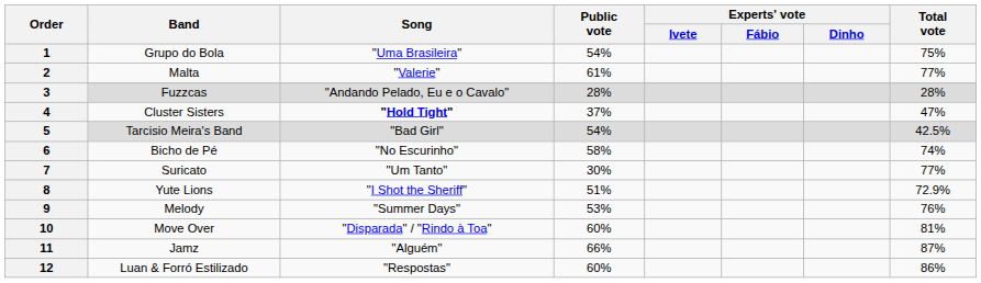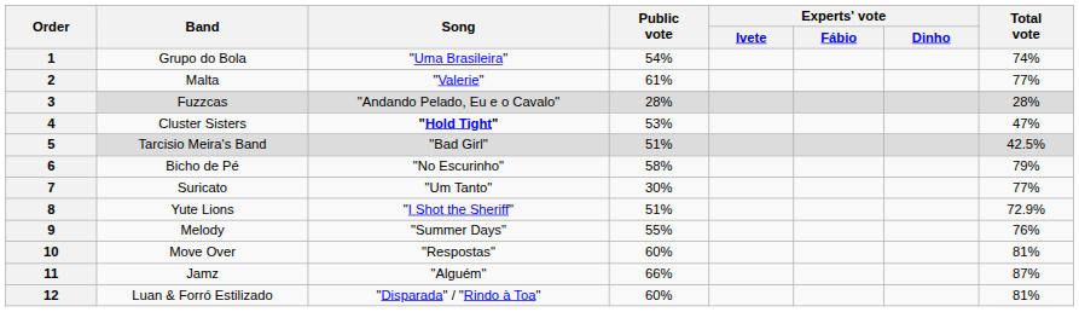 <table class="wikitable" style="text-align: center;width:100%;">
 <tr>
 <th width="010" rowspan=2>Order</th>
 <th width="110" rowspan=2>Band</th>
 <th width="160" rowspan=2>Song</th>
 <th width="040" rowspan=2>Public<br>vote</th>
 <th width="120" colspan=3>Experts' vote</th>
 <th width="040" rowspan=2>Total<br>vote</th>
 </tr>
 <tr>
 <th width="40"><a href='#'>Ivete</a></th>
 <th width="40"><a href='#'>Fábio</a></th>
 <th width="40"><a href='#'>Dinho</a></th>
 </tr>
 <tr>
 <th>1</th>
 <td>Grupo do Bola</td>
 <td>"<a href='#'>Uma Brasileira</a>"</td>
 <td>54%</td>
 <td></td>
 <td></td>
 <td></td>
-<td>75%</td>
+<td>74%</td>
 </tr>
 <tr>
 <th>2</th>
 <td>Malta</td>
 <td>"<a href='#'>Valerie</a>"</td>
 <td>61%</td>
 <td></td>
 <td></td>
 <td></td>
 <td>77%</td>
 </tr>
 <tr>
 <th>3</th>
 <td bgcolor="DCDCDC">Fuzzcas</td>
 <td bgcolor="DCDCDC">"Andando Pelado, Eu e o Cavalo"</td>
 <td bgcolor="DCDCDC">28%</td>
 <td bgcolor="DCDCDC"></td>
 <td bgcolor="DCDCDC"></td>
 <td bgcolor="DCDCDC"></td>
 <td bgcolor="DCDCDC">28%</td>
 </tr>
 <tr>
 <th>4</th>
 <td>Cluster Sisters</td>
 <td><strong>"<a href='#'>Hold Tight</a>"</strong></td>
-<td>37%</td>
+<td>53%</td>
 <td></td>
 <td></td>
 <td></td>
 <td>47%</td>
 </tr>
 <tr>
 <th>5</th>
 <td bgcolor="DCDCDC">Tarcisio Meira's Band</td>
 <td bgcolor="DCDCDC">"Bad Girl"</td>
-<td bgcolor="DCDCDC">54%</td>
+<td bgcolor="DCDCDC">51%</td>
 <td bgcolor="DCDCDC"></td>
 <td bgcolor="DCDCDC"></td>
 <td bgcolor="DCDCDC"></td>
 <td bgcolor="DCDCDC">42.5%</td>
 </tr>
 <tr>
 <th>6</th>
 <td>Bicho de Pé</td>
 <td>"No Escurinho"</td>
 <td>58%</td>
 <td></td>
 <td></td>
 <td></td>
-<td>74%</td>
+<td>79%</td>
 </tr>
 <tr>
 <th>7</th>
 <td>Suricato</td>
 <td>"Um Tanto"</td>
 <td>30%</td>
 <td></td>
 <td></td>
 <td></td>
 <td>77%</td>
 </tr>
 <tr>
 <th>8</th>
 <td>Yute Lions</td>
 <td>"<a href='#'>I Shot the Sheriff</a>"</td>
 <td>51%</td>
 <td></td>
 <td></td>
 <td></td>
 <td>72.9%</td>
 </tr>
 <tr>
 <th>9</th>
 <td>Melody</td>
 <td>"Summer Days"</td>
-<td>53%</td>
+<td>55%</td>
 <td></td>
 <td></td>
 <td></td>
 <td>76%</td>
 </tr>
 <tr>
 <th>10</th>
 <td>Move Over</td>
-<td>"<a href='#'>Disparada</a>" / "<a href='#'>Rindo à Toa</a>"</td>
+<td>"Respostas"</td>
 <td>60%</td>
 <td></td>
 <td></td>
 <td></td>
 <td>81%</td>
 </tr>
 <tr>
 <th>11</th>
 <td>Jamz</td>
 <td>"Alguém"</td>
 <td>66%</td>
 <td></td>
 <td></td>
 <td></td>
 <td>87%</td>
 </tr>
 <tr>
 <th>12</th>
 <td>Luan & Forró Estilizado</td>
-<td>"Respostas"</td>
+<td>"<a href='#'>Disparada</a>" / "<a href='#'>Rindo à Toa</a>"</td>
 <td>60%</td>
 <td></td>
 <td></td>
 <td></td>
-<td>86%</td>
+<td>81%</td>
 </tr>
 </table>
